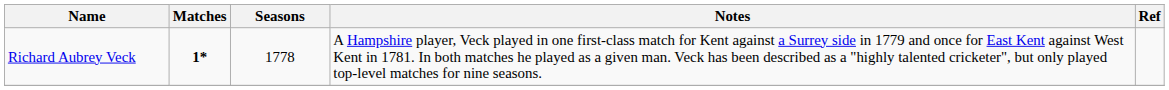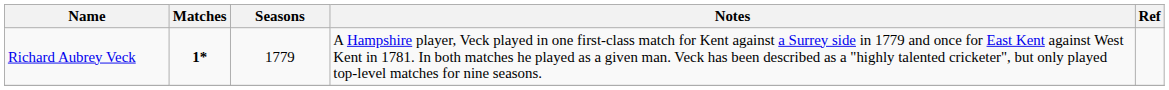 <table class="wikitable">
 <tr>
 <th style="width:170px">Name</th>
 <th>Matches</th>
 <th style="width: 100px">Seasons</th>
 <th>Notes</th>
 <th>Ref</th>
 </tr>
 <tr>
 <td><a href='#'>Richard Aubrey Veck</a></td>
 <td align=center><strong>1*</strong></td>
-<td align=center>1778</td>
+<td align=center>1779</td>
 <td>A <a href='#'>Hampshire</a> player, Veck played in one first-class match for Kent against <a href='#'>a Surrey side</a> in 1779 and once for <a href='#'>East Kent</a> against West Kent in 1781. In both matches he played as a given man. Veck has been described as a "highly talented cricketer", but only played top-level matches for nine seasons.</td>
 <td></td>
 </tr>
 <tr>
 </tr>
 </table>
